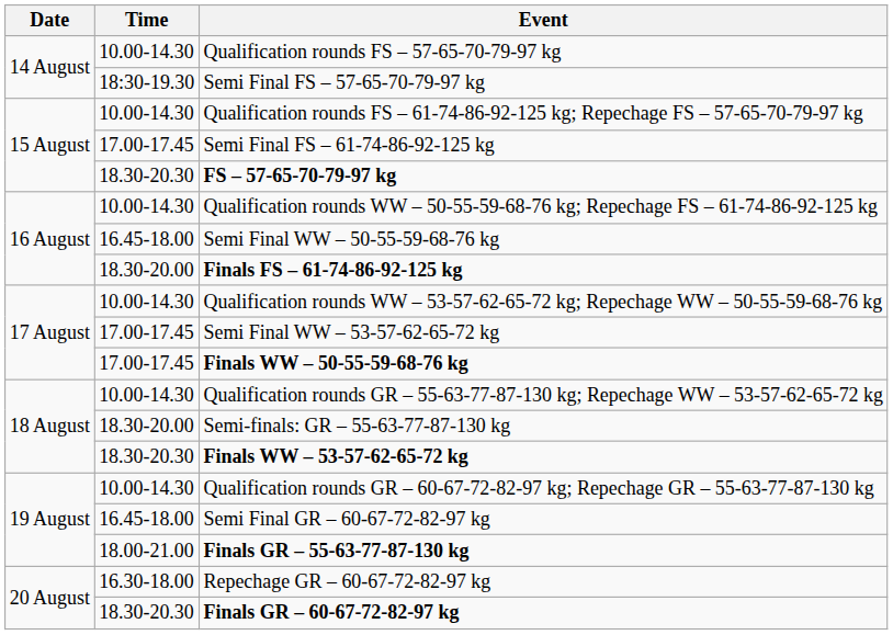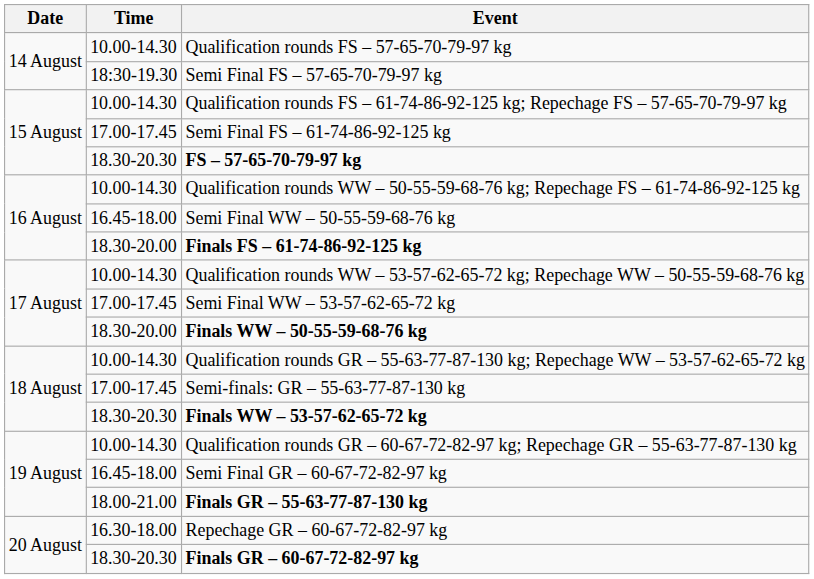 <table class=wikitable>
 <tr>
 <th>Date</th>
 <th>Time</th>
 <th>Event</th>
 </tr>
 <tr>
 <td rowspan="2">14 August</td>
 <td>10.00-14.30</td>
 <td>Qualification rounds FS – 57-65-70-79-97 kg</td>
 </tr>
 <tr>
 <td>18:30-19.30</td>
 <td>Semi Final FS – 57-65-70-79-97 kg</td>
 </tr>
 <tr>
 <td rowspan="3">15 August</td>
 <td>10.00-14.30</td>
 <td>Qualification rounds FS – 61-74-86-92-125 kg; Repechage FS – 57-65-70-79-97 kg</td>
 </tr>
 <tr>
 <td>17.00-17.45</td>
 <td>Semi Final FS – 61-74-86-92-125 kg</td>
 </tr>
 <tr>
 <td>18.30-20.30</td>
 <td><strong>FS – 57-65-70-79-97 kg</strong></td>
 </tr>
 <tr>
 <td rowspan="3">16 August</td>
 <td>10.00-14.30</td>
 <td>Qualification rounds WW – 50-55-59-68-76 kg; Repechage FS – 61-74-86-92-125 kg</td>
 </tr>
 <tr>
 <td>16.45-18.00</td>
 <td>Semi Final WW – 50-55-59-68-76 kg</td>
 </tr>
 <tr>
 <td>18.30-20.00</td>
 <td><strong>Finals FS – 61-74-86-92-125 kg</strong></td>
 </tr>
 <tr>
 <td rowspan="3">17 August</td>
 <td>10.00-14.30</td>
 <td>Qualification rounds WW – 53-57-62-65-72 kg; Repechage WW – 50-55-59-68-76 kg</td>
 </tr>
 <tr>
 <td>17.00-17.45</td>
 <td>Semi Final WW – 53-57-62-65-72 kg</td>
 </tr>
 <tr>
-<td>17.00-17.45</td>
+<td>18.30-20.00</td>
 <td><strong>Finals WW – 50-55-59-68-76 kg</strong></td>
 </tr>
 <tr>
 <td rowspan="3">18 August</td>
 <td>10.00-14.30</td>
 <td>Qualification rounds GR – 55-63-77-87-130 kg; Repechage WW – 53-57-62-65-72 kg</td>
 </tr>
 <tr>
-<td>18.30-20.00</td>
+<td>17.00-17.45</td>
 <td>Semi-finals: GR – 55-63-77-87-130 kg</td>
 </tr>
 <tr>
 <td>18.30-20.30</td>
 <td><strong>Finals WW – 53-57-62-65-72 kg</strong></td>
 </tr>
 <tr>
 <td rowspan="3">19 August</td>
 <td>10.00-14.30</td>
 <td>Qualification rounds GR – 60-67-72-82-97 kg; Repechage GR – 55-63-77-87-130 kg</td>
 </tr>
 <tr>
 <td>16.45-18.00</td>
 <td>Semi Final GR – 60-67-72-82-97 kg</td>
 </tr>
 <tr>
 <td>18.00-21.00</td>
 <td><strong>Finals GR – 55-63-77-87-130 kg</strong></td>
 </tr>
 <tr>
 <td rowspan="2">20 August</td>
 <td>16.30-18.00</td>
 <td>Repechage GR – 60-67-72-82-97 kg</td>
 </tr>
 <tr>
 <td>18.30-20.30</td>
 <td><strong>Finals GR – 60-67-72-82-97 kg</strong></td>
 </tr>
 </table>
